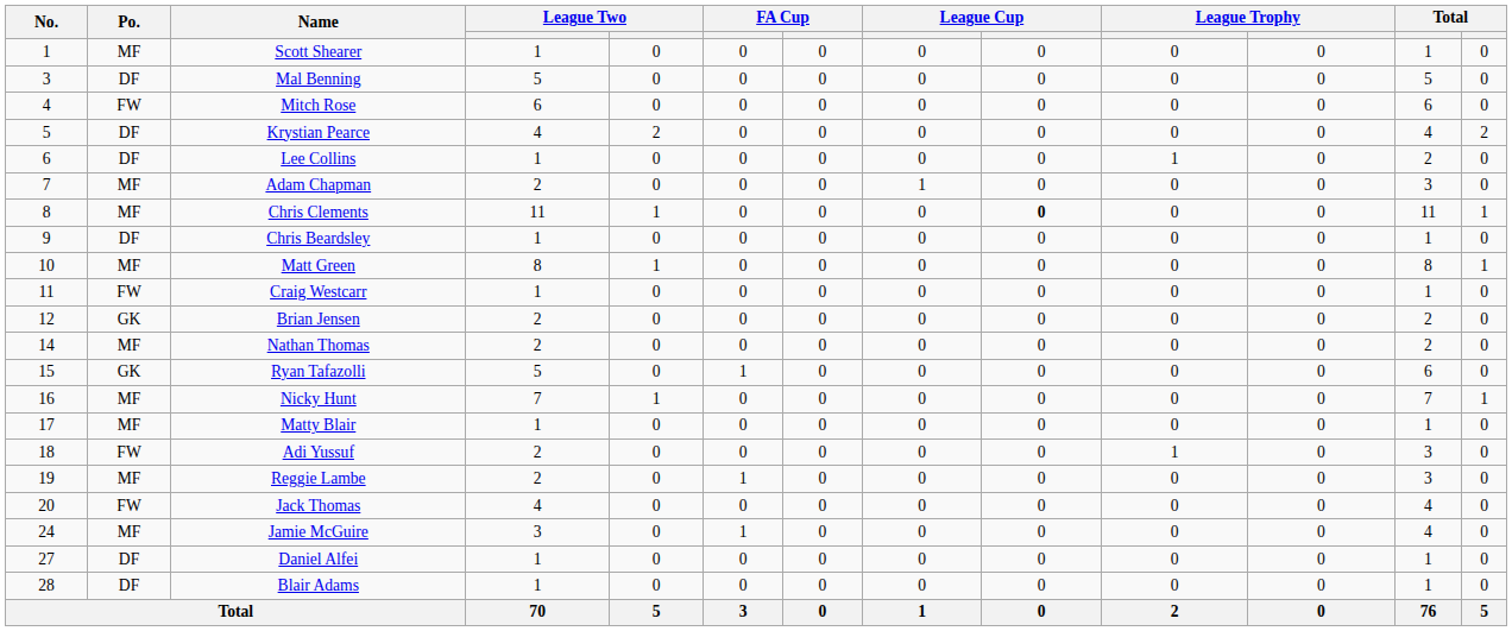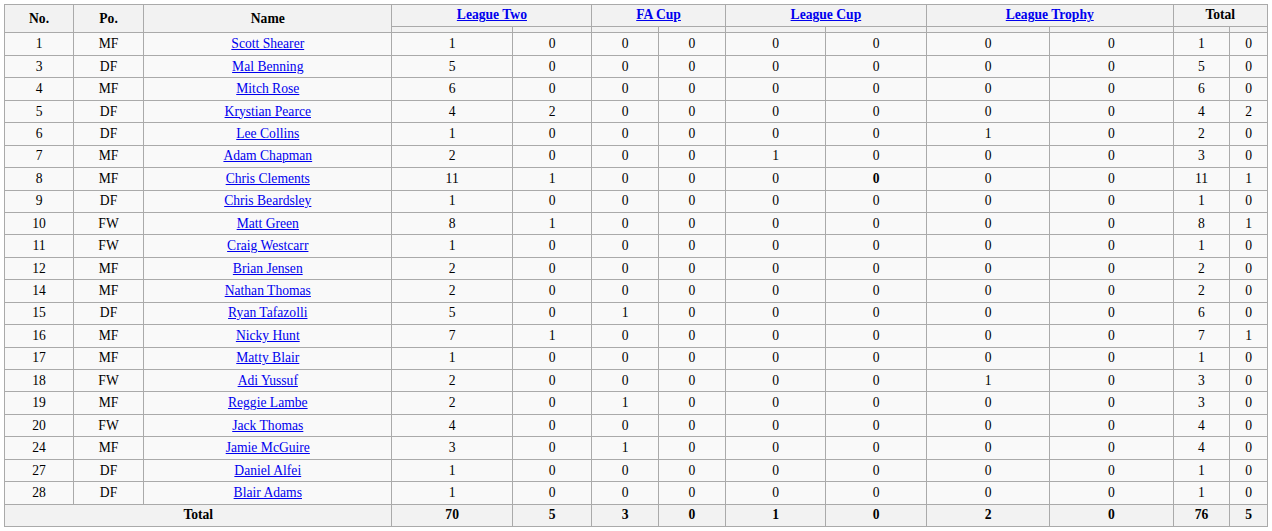 <table class="wikitable" style="text-align:center; font-size:85%; width:100%;">
 <tr>
 <th rowspan=2>No.</th>
 <th rowspan=2>Po.</th>
 <th rowspan=2>Name</th>
 <th colspan=2><a href='#'>League Two</a></th>
 <th colspan=2><a href='#'>FA Cup</a></th>
 <th colspan=2><a href='#'>League Cup</a></th>
 <th colspan=2><a href='#'>League Trophy</a></th>
 <th colspan=2>Total</th>
 </tr>
 <tr>
 <th></th>
 <th></th>
 <th></th>
 <th></th>
 <th></th>
 <th></th>
 <th></th>
 <th></th>
 <th></th>
 <th></th>
 </tr>
 <tr>
 <td>1</td>
 <td>MF</td>
 <td><a href='#'>Scott Shearer</a></td>
 <td>1</td>
 <td>0</td>
 <td>0</td>
 <td>0</td>
 <td>0</td>
 <td>0</td>
 <td>0</td>
 <td>0</td>
 <td>1</td>
 <td>0</td>
 </tr>
 <tr>
 <td>3</td>
 <td>DF</td>
 <td><a href='#'>Mal Benning</a></td>
 <td>5</td>
 <td>0</td>
 <td>0</td>
 <td>0</td>
 <td>0</td>
 <td>0</td>
 <td>0</td>
 <td>0</td>
 <td>5</td>
 <td>0</td>
 </tr>
 <tr>
 <td>4</td>
-<td>FW</td>
+<td>MF</td>
 <td><a href='#'>Mitch Rose</a></td>
 <td>6</td>
 <td>0</td>
 <td>0</td>
 <td>0</td>
 <td>0</td>
 <td>0</td>
 <td>0</td>
 <td>0</td>
 <td>6</td>
 <td>0</td>
 </tr>
 <tr>
 <td>5</td>
 <td>DF</td>
 <td><a href='#'>Krystian Pearce</a></td>
 <td>4</td>
 <td>2</td>
 <td>0</td>
 <td>0</td>
 <td>0</td>
 <td>0</td>
 <td>0</td>
 <td>0</td>
 <td>4</td>
 <td>2</td>
 </tr>
 <tr>
 <td>6</td>
 <td>DF</td>
 <td><a href='#'>Lee Collins</a></td>
 <td>1</td>
 <td>0</td>
 <td>0</td>
 <td>0</td>
 <td>0</td>
 <td>0</td>
 <td>1</td>
 <td>0</td>
 <td>2</td>
 <td>0</td>
 </tr>
 <tr>
 <td>7</td>
 <td>MF</td>
 <td><a href='#'>Adam Chapman</a></td>
 <td>2</td>
 <td>0</td>
 <td>0</td>
 <td>0</td>
 <td>1</td>
 <td>0</td>
 <td>0</td>
 <td>0</td>
 <td>3</td>
 <td>0</td>
 </tr>
 <tr>
 <td>8</td>
 <td>MF</td>
 <td><a href='#'>Chris Clements</a></td>
 <td>11</td>
 <td>1</td>
 <td>0</td>
 <td>0</td>
 <td>0</td>
 <td><strong>0</strong></td>
 <td>0</td>
 <td>0</td>
 <td>11</td>
 <td>1</td>
 </tr>
 <tr>
 <td>9</td>
 <td>DF</td>
 <td><a href='#'>Chris Beardsley</a></td>
 <td>1</td>
 <td>0</td>
 <td>0</td>
 <td>0</td>
 <td>0</td>
 <td>0</td>
 <td>0</td>
 <td>0</td>
 <td>1</td>
 <td>0</td>
 </tr>
 <tr>
 <td>10</td>
-<td>MF</td>
+<td>FW</td>
 <td><a href='#'>Matt Green</a></td>
 <td>8</td>
 <td>1</td>
 <td>0</td>
 <td>0</td>
 <td>0</td>
 <td>0</td>
 <td>0</td>
 <td>0</td>
 <td>8</td>
 <td>1</td>
 </tr>
 <tr>
 <td>11</td>
 <td>FW</td>
 <td><a href='#'>Craig Westcarr</a></td>
 <td>1</td>
 <td>0</td>
 <td>0</td>
 <td>0</td>
 <td>0</td>
 <td>0</td>
 <td>0</td>
 <td>0</td>
 <td>1</td>
 <td>0</td>
 </tr>
 <tr>
 <td>12</td>
-<td>GK</td>
+<td>MF</td>
 <td><a href='#'>Brian Jensen</a></td>
 <td>2</td>
 <td>0</td>
 <td>0</td>
 <td>0</td>
 <td>0</td>
 <td>0</td>
 <td>0</td>
 <td>0</td>
 <td>2</td>
 <td>0</td>
 </tr>
 <tr>
 <td>14</td>
 <td>MF</td>
 <td><a href='#'>Nathan Thomas</a></td>
 <td>2</td>
 <td>0</td>
 <td>0</td>
 <td>0</td>
 <td>0</td>
 <td>0</td>
 <td>0</td>
 <td>0</td>
 <td>2</td>
 <td>0</td>
 </tr>
 <tr>
 <td>15</td>
-<td>GK</td>
+<td>DF</td>
 <td><a href='#'>Ryan Tafazolli</a></td>
 <td>5</td>
 <td>0</td>
 <td>1</td>
 <td>0</td>
 <td>0</td>
 <td>0</td>
 <td>0</td>
 <td>0</td>
 <td>6</td>
 <td>0</td>
 </tr>
 <tr>
 <td>16</td>
 <td>MF</td>
 <td><a href='#'>Nicky Hunt</a></td>
 <td>7</td>
 <td>1</td>
 <td>0</td>
 <td>0</td>
 <td>0</td>
 <td>0</td>
 <td>0</td>
 <td>0</td>
 <td>7</td>
 <td>1</td>
 </tr>
 <tr>
 <td>17</td>
 <td>MF</td>
 <td><a href='#'>Matty Blair</a></td>
 <td>1</td>
 <td>0</td>
 <td>0</td>
 <td>0</td>
 <td>0</td>
 <td>0</td>
 <td>0</td>
 <td>0</td>
 <td>1</td>
 <td>0</td>
 </tr>
 <tr>
 <td>18</td>
 <td>FW</td>
 <td><a href='#'>Adi Yussuf</a></td>
 <td>2</td>
 <td>0</td>
 <td>0</td>
 <td>0</td>
 <td>0</td>
 <td>0</td>
 <td>1</td>
 <td>0</td>
 <td>3</td>
 <td>0</td>
 </tr>
 <tr>
 <td>19</td>
 <td>MF</td>
 <td><a href='#'>Reggie Lambe</a></td>
 <td>2</td>
 <td>0</td>
 <td>1</td>
 <td>0</td>
 <td>0</td>
 <td>0</td>
 <td>0</td>
 <td>0</td>
 <td>3</td>
 <td>0</td>
 </tr>
 <tr>
 <td>20</td>
 <td>FW</td>
 <td><a href='#'>Jack Thomas</a></td>
 <td>4</td>
 <td>0</td>
 <td>0</td>
 <td>0</td>
 <td>0</td>
 <td>0</td>
 <td>0</td>
 <td>0</td>
 <td>4</td>
 <td>0</td>
 </tr>
 <tr>
 <td>24</td>
 <td>MF</td>
 <td><a href='#'>Jamie McGuire</a></td>
 <td>3</td>
 <td>0</td>
 <td>1</td>
 <td>0</td>
 <td>0</td>
 <td>0</td>
 <td>0</td>
 <td>0</td>
 <td>4</td>
 <td>0</td>
 </tr>
 <tr>
 <td>27</td>
 <td>DF</td>
 <td><a href='#'>Daniel Alfei</a></td>
 <td>1</td>
 <td>0</td>
 <td>0</td>
 <td>0</td>
 <td>0</td>
 <td>0</td>
 <td>0</td>
 <td>0</td>
 <td>1</td>
 <td>0</td>
 </tr>
 <tr>
 <td>28</td>
 <td>DF</td>
 <td><a href='#'>Blair Adams</a></td>
 <td>1</td>
 <td>0</td>
 <td>0</td>
 <td>0</td>
 <td>0</td>
 <td>0</td>
 <td>0</td>
 <td>0</td>
 <td>1</td>
 <td>0</td>
 </tr>
 <tr>
 <th colspan=3>Total</th>
 <th>70</th>
 <th>5</th>
 <th>3</th>
 <th>0</th>
 <th>1</th>
 <th>0</th>
 <th>2</th>
 <th>0</th>
 <th>76</th>
 <th>5</th>
 </tr>
 </table>
